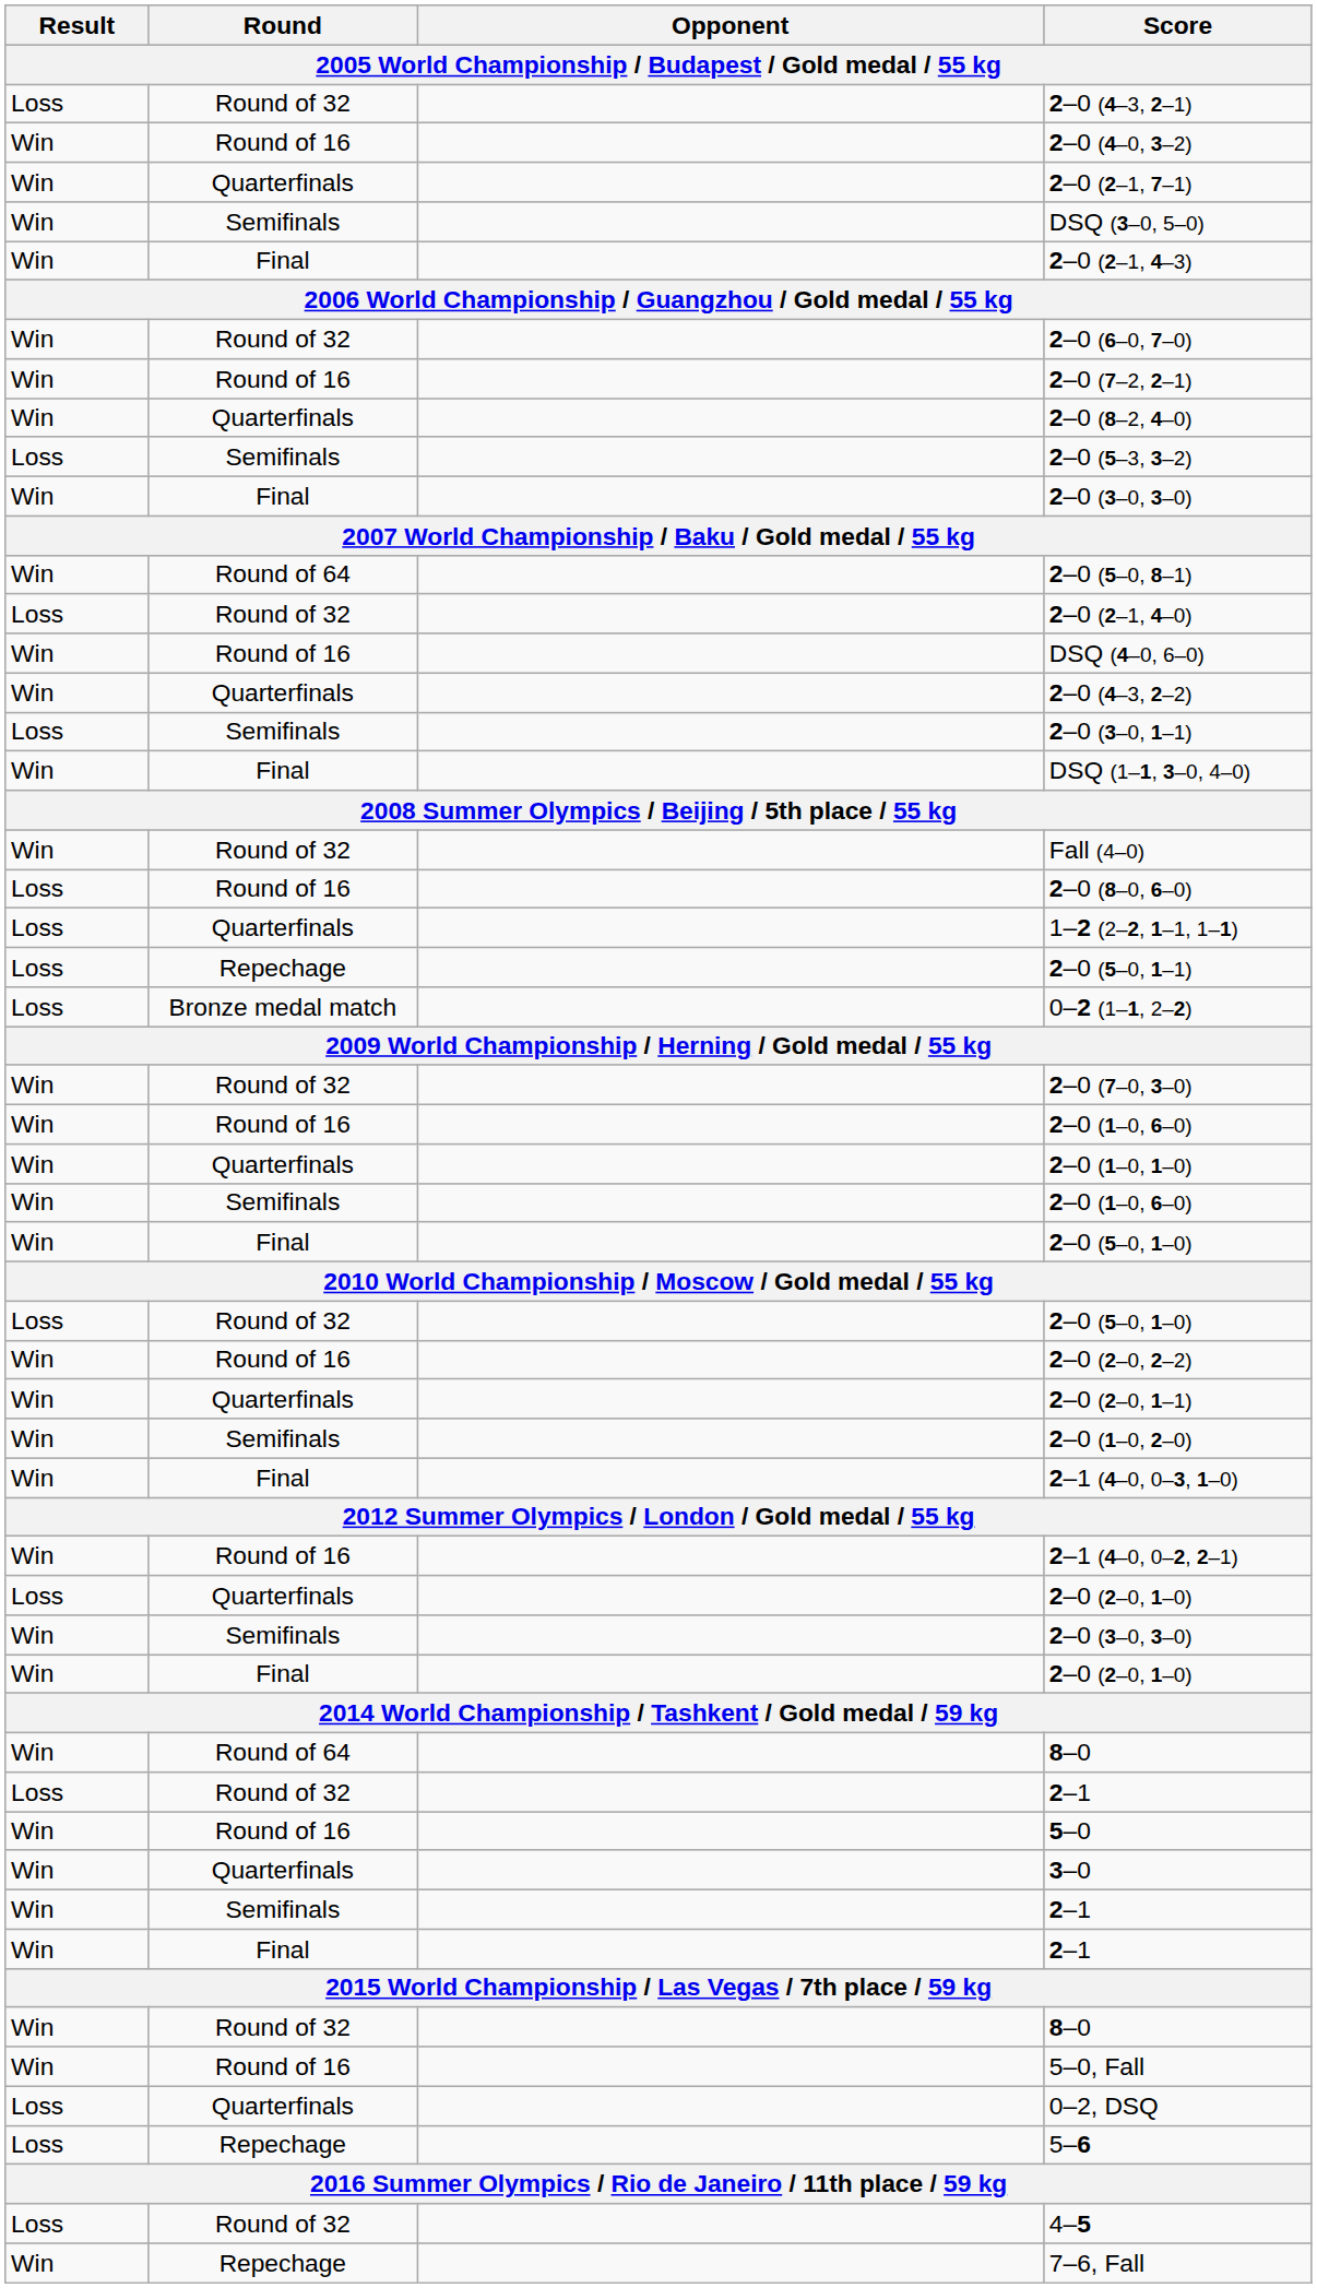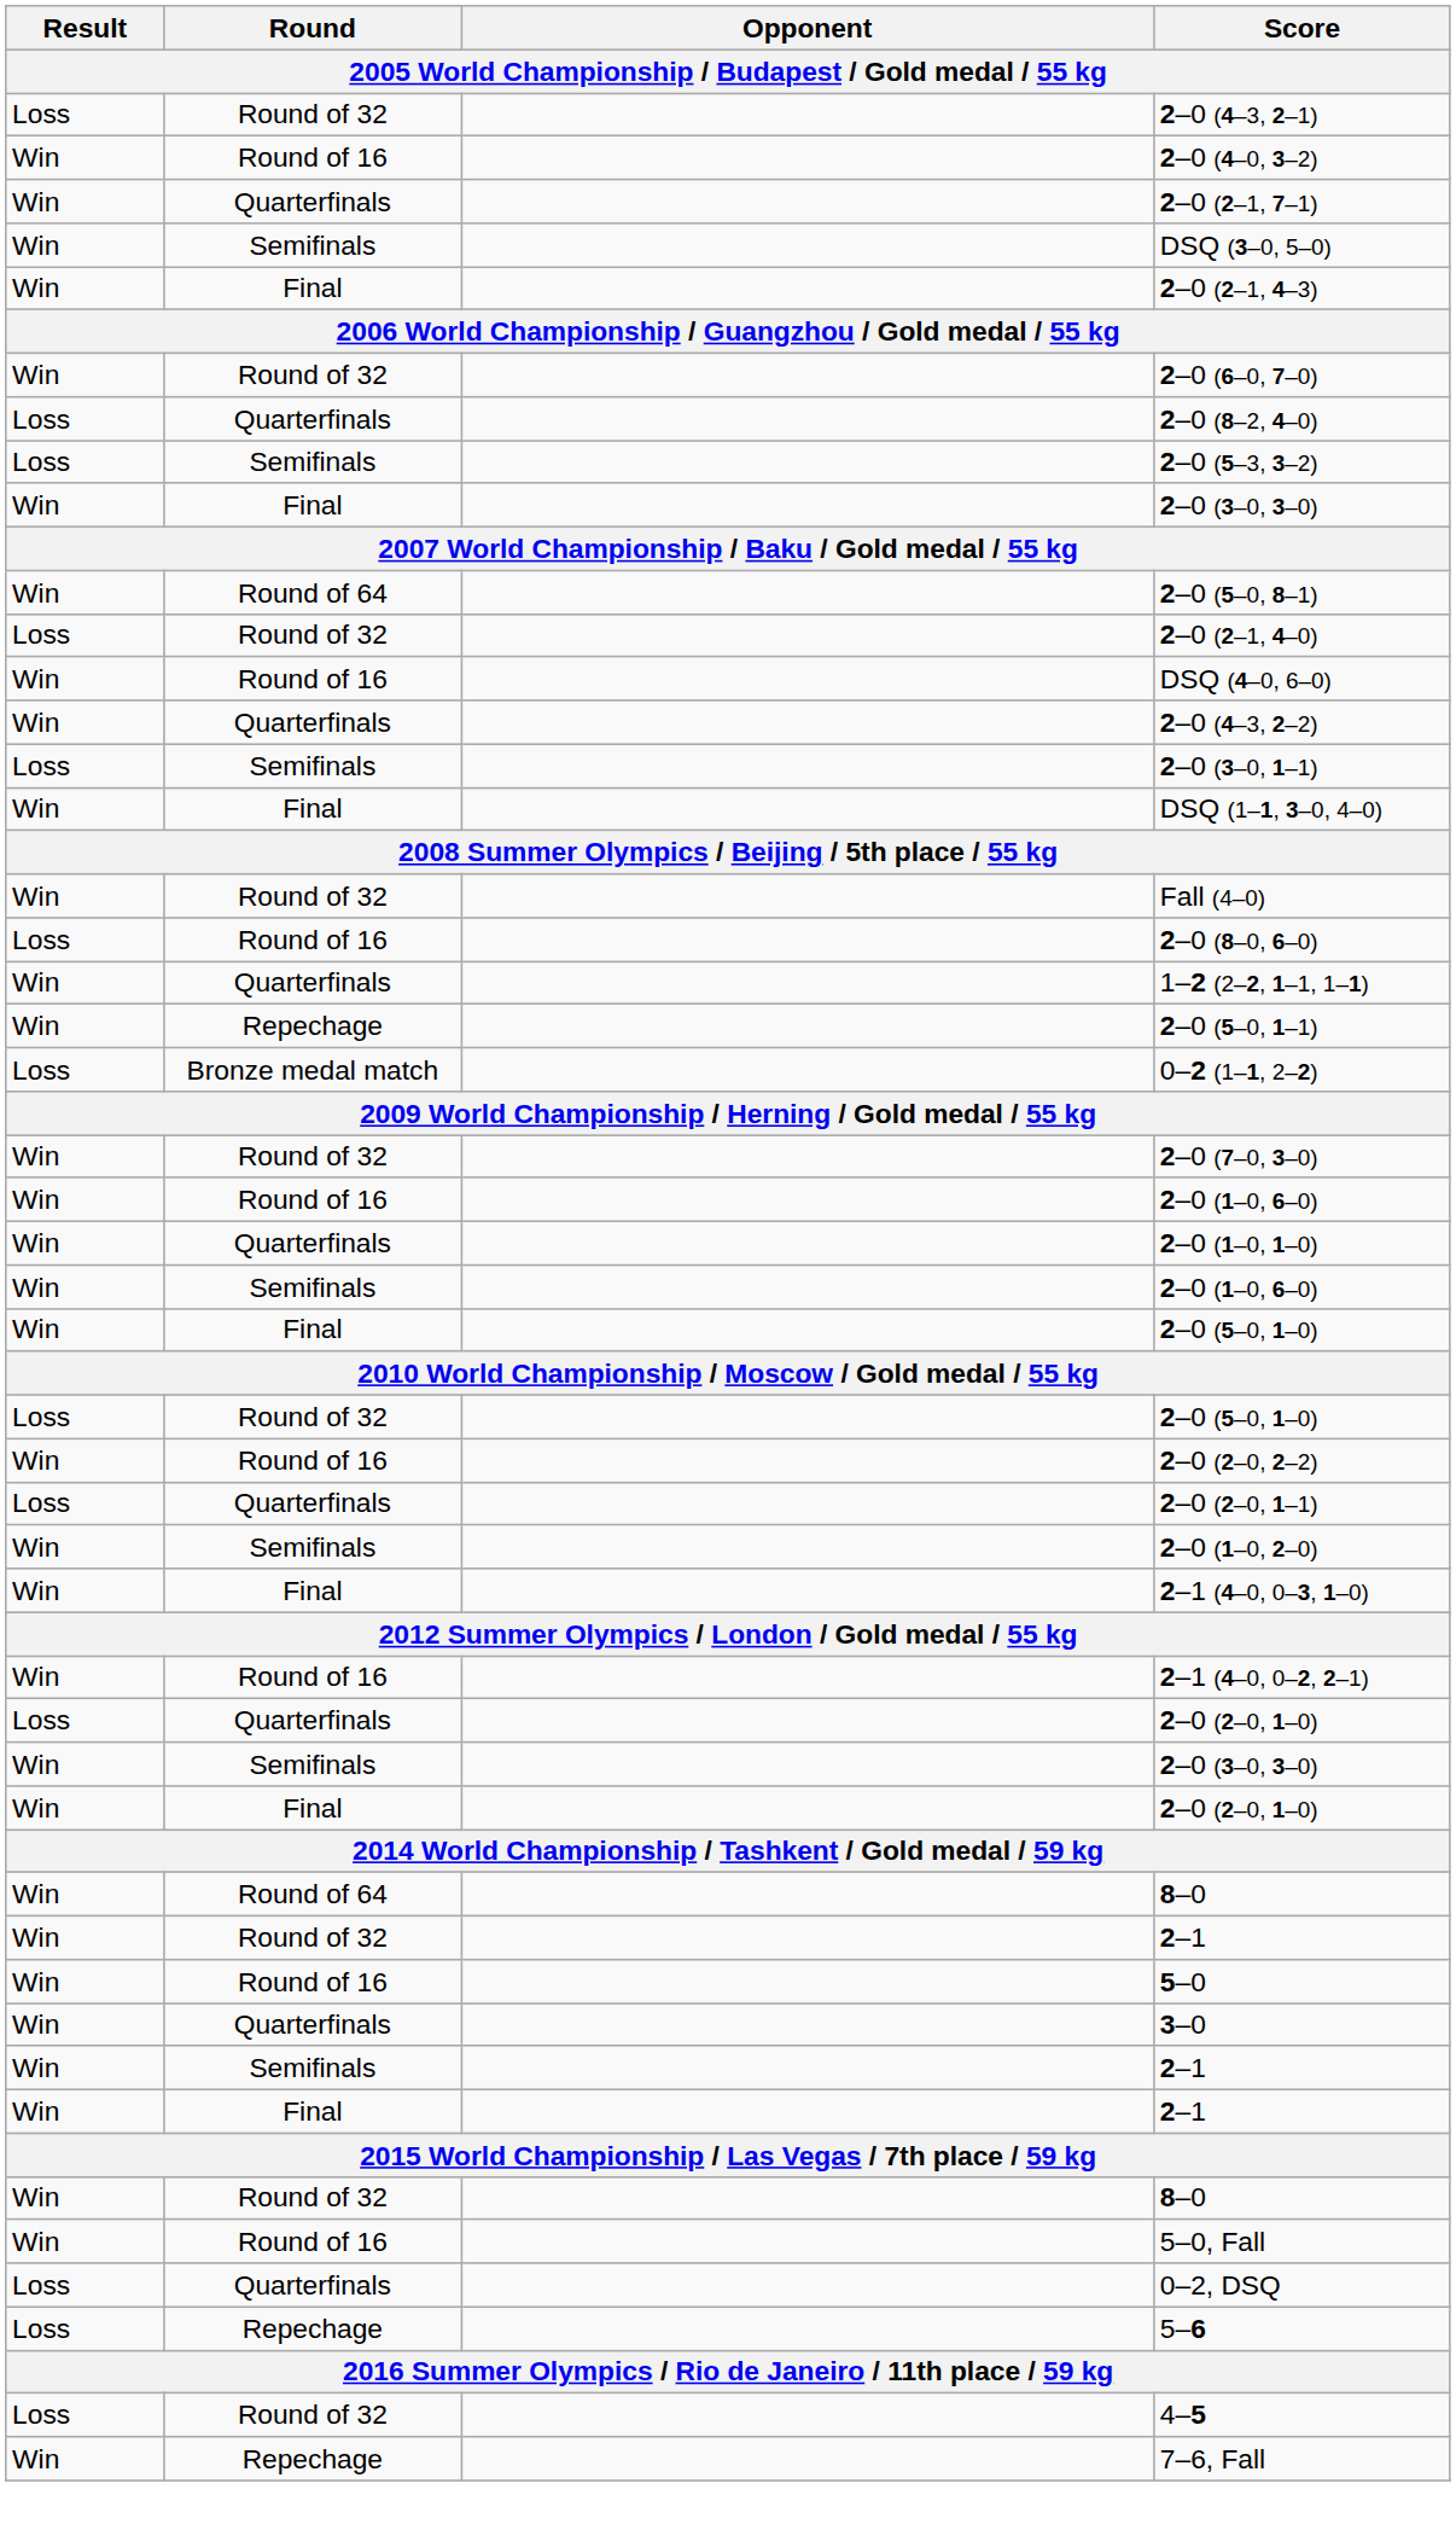 <table class="wikitable" style="font-size:90%; width: 60%;">
 <tr>
 <th width=8%>Result</th>
 <th width=15%>Round</th>
 <th width=35%>Opponent</th>
 <th width=15%>Score</th>
 </tr>
 <tr>
 <th colspan="4"><a href='#'>2005 World Championship</a> /  <a href='#'>Budapest</a> /  Gold medal / <a href='#'>55 kg</a></th>
 </tr>
 <tr>
 <td>Loss</td>
 <td align=center>Round of 32</td>
 <td></td>
 <td><strong>2</strong>–0 <small>(<strong>4</strong>–3, <strong>2</strong>–1)</small></td>
 </tr>
 <tr>
 <td>Win</td>
 <td align=center>Round of 16</td>
 <td></td>
 <td><strong>2</strong>–0 <small>(<strong>4</strong>–0, <strong>3</strong>–2)</small></td>
 </tr>
 <tr>
 <td>Win</td>
 <td align=center>Quarterfinals</td>
 <td></td>
 <td><strong>2</strong>–0 <small>(<strong>2</strong>–1, <strong>7</strong>–1)</small></td>
 </tr>
 <tr>
 <td>Win</td>
 <td align=center>Semifinals</td>
 <td></td>
 <td>DSQ <small>(<strong>3</strong>–0, 5–0)</small></td>
 </tr>
 <tr>
 <td>Win</td>
 <td align=center>Final</td>
 <td></td>
 <td><strong>2</strong>–0 <small>(<strong>2</strong>–1, <strong>4</strong>–3)</small></td>
 </tr>
 <tr>
 <th colspan="4"><a href='#'>2006 World Championship</a> /  <a href='#'>Guangzhou</a> /  Gold medal / <a href='#'>55 kg</a></th>
 </tr>
 <tr>
 <td>Win</td>
 <td align=center>Round of 32</td>
 <td></td>
 <td><strong>2</strong>–0 <small>(<strong>6</strong>–0, <strong>7</strong>–0)</small></td>
 </tr>
 <tr>
-<td>Win</td>
-<td align=center>Round of 16</td>
-<td></td>
-<td><strong>2</strong>–0 <small>(<strong>7</strong>–2, <strong>2</strong>–1)</small></td>
-</tr>
-<tr>
-<td>Win</td>
+<td>Loss</td>
 <td align=center>Quarterfinals</td>
 <td></td>
 <td><strong>2</strong>–0 <small>(<strong>8</strong>–2, <strong>4</strong>–0)</small></td>
 </tr>
 <tr>
 <td>Loss</td>
 <td align=center>Semifinals</td>
 <td></td>
 <td><strong>2</strong>–0 <small>(<strong>5</strong>–3, <strong>3</strong>–2)</small></td>
 </tr>
 <tr>
 <td>Win</td>
 <td align=center>Final</td>
 <td></td>
 <td><strong>2</strong>–0 <small>(<strong>3</strong>–0, <strong>3</strong>–0)</small></td>
 </tr>
 <tr>
 <th colspan="4"><a href='#'>2007 World Championship</a> /  <a href='#'>Baku</a> /  Gold medal / <a href='#'>55 kg</a></th>
 </tr>
 <tr>
 <td>Win</td>
 <td align=center>Round of 64</td>
 <td></td>
 <td><strong>2</strong>–0 <small>(<strong>5</strong>–0, <strong>8</strong>–1)</small></td>
 </tr>
 <tr>
 <td>Loss</td>
 <td align=center>Round of 32</td>
 <td></td>
 <td><strong>2</strong>–0 <small>(<strong>2</strong>–1, <strong>4</strong>–0)</small></td>
 </tr>
 <tr>
 <td>Win</td>
 <td align=center>Round of 16</td>
 <td></td>
 <td>DSQ <small>(<strong>4</strong>–0, 6–0)</small></td>
 </tr>
 <tr>
 <td>Win</td>
 <td align=center>Quarterfinals</td>
 <td></td>
 <td><strong>2</strong>–0 <small>(<strong>4</strong>–3, <strong>2</strong>–2)</small></td>
 </tr>
 <tr>
 <td>Loss</td>
 <td align=center>Semifinals</td>
 <td></td>
 <td><strong>2</strong>–0 <small>(<strong>3</strong>–0, <strong>1</strong>–1)</small></td>
 </tr>
 <tr>
 <td>Win</td>
 <td align=center>Final</td>
 <td></td>
 <td>DSQ <small>(1–<strong>1</strong>, <strong>3</strong>–0, 4–0)</small></td>
 </tr>
 <tr>
 <th colspan="4"><a href='#'>2008 Summer Olympics</a> /  <a href='#'>Beijing</a> / 5th place / <a href='#'>55 kg</a></th>
 </tr>
 <tr>
 <td>Win</td>
 <td align=center>Round of 32</td>
 <td></td>
 <td>Fall <small>(4–0)</small></td>
 </tr>
 <tr>
 <td>Loss</td>
 <td align=center>Round of 16</td>
 <td></td>
 <td><strong>2</strong>–0 <small>(<strong>8</strong>–0, <strong>6</strong>–0)</small></td>
 </tr>
 <tr>
-<td>Loss</td>
+<td>Win</td>
 <td align=center>Quarterfinals</td>
 <td></td>
 <td>1–<strong>2</strong> <small>(2–<strong>2</strong>, <strong>1</strong>–1, 1–<strong>1</strong>)</small></td>
 </tr>
 <tr>
-<td>Loss</td>
+<td>Win</td>
 <td align=center>Repechage</td>
 <td></td>
 <td><strong>2</strong>–0 <small>(<strong>5</strong>–0, <strong>1</strong>–1)</small></td>
 </tr>
 <tr>
 <td>Loss</td>
 <td align=center>Bronze medal match</td>
 <td></td>
 <td>0–<strong>2</strong> <small>(1–<strong>1</strong>, 2–<strong>2</strong>)</small></td>
 </tr>
 <tr>
 <th colspan="4"><a href='#'>2009 World Championship</a> /  <a href='#'>Herning</a> /  Gold medal / <a href='#'>55 kg</a></th>
 </tr>
 <tr>
 <td>Win</td>
 <td align=center>Round of 32</td>
 <td></td>
 <td><strong>2</strong>–0 <small>(<strong>7</strong>–0, <strong>3</strong>–0)</small></td>
 </tr>
 <tr>
 <td>Win</td>
 <td align=center>Round of 16</td>
 <td></td>
 <td><strong>2</strong>–0 <small>(<strong>1</strong>–0, <strong>6</strong>–0)</small></td>
 </tr>
 <tr>
 <td>Win</td>
 <td align=center>Quarterfinals</td>
 <td></td>
 <td><strong>2</strong>–0 <small>(<strong>1</strong>–0, <strong>1</strong>–0)</small></td>
 </tr>
 <tr>
 <td>Win</td>
 <td align=center>Semifinals</td>
 <td></td>
 <td><strong>2</strong>–0 <small>(<strong>1</strong>–0, <strong>6</strong>–0)</small></td>
 </tr>
 <tr>
 <td>Win</td>
 <td align=center>Final</td>
 <td></td>
 <td><strong>2</strong>–0 <small>(<strong>5</strong>–0, <strong>1</strong>–0)</small></td>
 </tr>
 <tr>
 <th colspan="4"><a href='#'>2010 World Championship</a> /  <a href='#'>Moscow</a> /  Gold medal / <a href='#'>55 kg</a></th>
 </tr>
 <tr>
 <td>Loss</td>
 <td align=center>Round of 32</td>
 <td></td>
 <td><strong>2</strong>–0 <small>(<strong>5</strong>–0, <strong>1</strong>–0)</small></td>
 </tr>
 <tr>
 <td>Win</td>
 <td align=center>Round of 16</td>
 <td></td>
 <td><strong>2</strong>–0 <small>(<strong>2</strong>–0, <strong>2</strong>–2)</small></td>
 </tr>
 <tr>
-<td>Win</td>
+<td>Loss</td>
 <td align=center>Quarterfinals</td>
 <td></td>
 <td><strong>2</strong>–0 <small>(<strong>2</strong>–0, <strong>1</strong>–1)</small></td>
 </tr>
 <tr>
 <td>Win</td>
 <td align=center>Semifinals</td>
 <td></td>
 <td><strong>2</strong>–0 <small>(<strong>1</strong>–0, <strong>2</strong>–0)</small></td>
 </tr>
 <tr>
 <td>Win</td>
 <td align=center>Final</td>
 <td></td>
 <td><strong>2</strong>–1 <small>(<strong>4</strong>–0, 0–<strong>3</strong>, <strong>1</strong>–0)</small></td>
 </tr>
 <tr>
 <th colspan="4"><a href='#'>2012 Summer Olympics</a> /  <a href='#'>London</a> /  Gold medal / <a href='#'>55 kg</a></th>
 </tr>
 <tr>
 <td>Win</td>
 <td align=center>Round of 16</td>
 <td></td>
 <td><strong>2</strong>–1 <small>(<strong>4</strong>–0, 0–<strong>2</strong>, <strong>2</strong>–1)</small></td>
 </tr>
 <tr>
 <td>Loss</td>
 <td align=center>Quarterfinals</td>
 <td></td>
 <td><strong>2</strong>–0 <small>(<strong>2</strong>–0, <strong>1</strong>–0)</small></td>
 </tr>
 <tr>
 <td>Win</td>
 <td align=center>Semifinals</td>
 <td></td>
 <td><strong>2</strong>–0 <small>(<strong>3</strong>–0, <strong>3</strong>–0)</small></td>
 </tr>
 <tr>
 <td>Win</td>
 <td align=center>Final</td>
 <td></td>
 <td><strong>2</strong>–0 <small>(<strong>2</strong>–0, <strong>1</strong>–0)</small></td>
 </tr>
 <tr>
 <th colspan="4"><a href='#'>2014 World Championship</a> /  <a href='#'>Tashkent</a> /  Gold medal / <a href='#'>59 kg</a></th>
 </tr>
 <tr>
 <td>Win</td>
 <td align=center>Round of 64</td>
 <td></td>
 <td><strong>8</strong>–0</td>
 </tr>
 <tr>
-<td>Loss</td>
+<td>Win</td>
 <td align=center>Round of 32</td>
 <td></td>
 <td><strong>2</strong>–1</td>
 </tr>
 <tr>
 <td>Win</td>
 <td align=center>Round of 16</td>
 <td></td>
 <td><strong>5</strong>–0</td>
 </tr>
 <tr>
 <td>Win</td>
 <td align=center>Quarterfinals</td>
 <td></td>
 <td><strong>3</strong>–0</td>
 </tr>
 <tr>
 <td>Win</td>
 <td align=center>Semifinals</td>
 <td></td>
 <td><strong>2</strong>–1</td>
 </tr>
 <tr>
 <td>Win</td>
 <td align=center>Final</td>
 <td></td>
 <td><strong>2</strong>–1</td>
 </tr>
 <tr>
 <th colspan="4"><a href='#'>2015 World Championship</a> /  <a href='#'>Las Vegas</a> / 7th place / <a href='#'>59 kg</a></th>
 </tr>
 <tr>
 <td>Win</td>
 <td align=center>Round of 32</td>
 <td></td>
 <td><strong>8</strong>–0</td>
 </tr>
 <tr>
 <td>Win</td>
 <td align=center>Round of 16</td>
 <td></td>
 <td>5–0, Fall</td>
 </tr>
 <tr>
 <td>Loss</td>
 <td align=center>Quarterfinals</td>
 <td></td>
 <td>0–2, DSQ</td>
 </tr>
 <tr>
 <td>Loss</td>
 <td align=center>Repechage</td>
 <td></td>
 <td>5–<strong>6</strong></td>
 </tr>
 <tr>
 <th colspan="4"><a href='#'>2016 Summer Olympics</a> /  <a href='#'>Rio de Janeiro</a> / 11th place / <a href='#'>59 kg</a></th>
 </tr>
 <tr>
 <td>Loss</td>
 <td align=center>Round of 32</td>
 <td></td>
 <td>4–<strong>5</strong></td>
 </tr>
 <tr>
 <td>Win</td>
 <td align=center>Repechage</td>
 <td></td>
 <td>7–6, Fall</td>
 </tr>
 </table>
